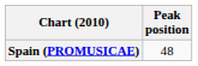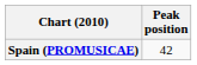 <table class="wikitable plainrowheaders" style="text-align:center">
 <tr>
 <th scope="col">Chart (2010)</th>
 <th scope="col">Peak<br>position</th>
 </tr>
 <tr>
 <th scope="row">Spain (<a href='#'>PROMUSICAE</a>)</th>
-<td>48</td>
+<td>42</td>
 </tr>
 </table>
